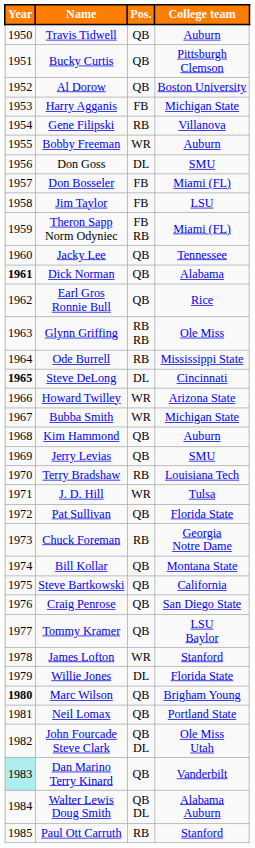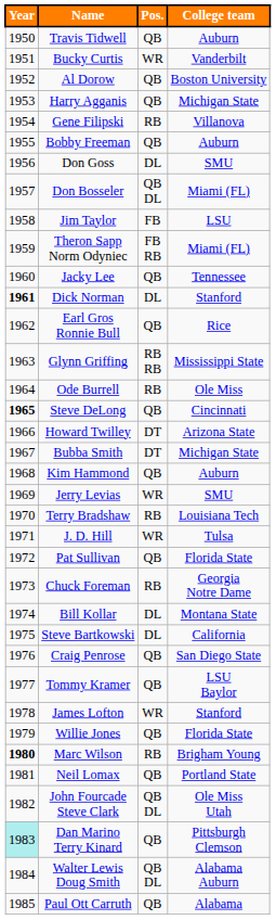 <table class="wikitable" style="text-align:center">
 <tr>
 <th style="background:#FF7E00; color:#fff; border:2px solid #000000;">Year</th>
 <th style="background:#FF7E00; color:#fff; border:2px solid #000000;">Name</th>
 <th style="background:#FF7E00; color:#fff; border:2px solid #000000;">Pos.</th>
 <th style="background:#FF7E00; color:#fff; border:2px solid #000000;">College team</th>
 </tr>
 <tr>
 <td>1950</td>
 <td><a href='#'>Travis Tidwell</a></td>
 <td>QB</td>
 <td><a href='#'>Auburn</a></td>
 </tr>
 <tr>
 <td>1951</td>
 <td><a href='#'>Bucky Curtis</a></td>
-<td>QB</td>
-<td><a href='#'>Pittsburgh</a><br><a href='#'>Clemson</a></td>
+<td>WR</td>
+<td><a href='#'>Vanderbilt</a></td>
 </tr>
 <tr>
 <td>1952</td>
 <td><a href='#'>Al Dorow</a></td>
 <td>QB</td>
 <td><a href='#'>Boston University</a></td>
 </tr>
 <tr>
 <td>1953</td>
 <td><a href='#'>Harry Agganis</a></td>
-<td>FB</td>
+<td>QB</td>
 <td><a href='#'>Michigan State</a></td>
 </tr>
 <tr>
 <td>1954</td>
 <td><a href='#'>Gene Filipski</a></td>
 <td>RB</td>
 <td><a href='#'>Villanova</a></td>
 </tr>
 <tr>
 <td>1955</td>
 <td><a href='#'>Bobby Freeman</a></td>
-<td>WR</td>
+<td>QB</td>
 <td><a href='#'>Auburn</a></td>
 </tr>
 <tr>
 <td>1956</td>
 <td>Don Goss</td>
 <td>DL</td>
 <td><a href='#'>SMU</a></td>
 </tr>
 <tr>
 <td>1957</td>
 <td><a href='#'>Don Bosseler</a></td>
-<td>FB</td>
+<td>QB<br>DL</td>
 <td><a href='#'>Miami (FL)</a></td>
 </tr>
 <tr>
 <td>1958</td>
 <td><a href='#'>Jim Taylor</a></td>
 <td>FB</td>
 <td><a href='#'>LSU</a></td>
 </tr>
 <tr>
 <td>1959</td>
 <td><a href='#'>Theron Sapp</a><br>Norm Odyniec</td>
 <td>FB<br>RB</td>
 <td><a href='#'>Miami (FL)</a></td>
 </tr>
 <tr>
 <td>1960</td>
 <td><a href='#'>Jacky Lee</a></td>
 <td>QB</td>
 <td><a href='#'>Tennessee</a></td>
 </tr>
 <tr>
 <td><strong>1961</strong></td>
 <td><a href='#'>Dick Norman</a></td>
-<td>QB</td>
-<td><a href='#'>Alabama</a></td>
+<td>DL</td>
+<td><a href='#'>Stanford</a></td>
 </tr>
 <tr>
 <td>1962</td>
 <td><a href='#'>Earl Gros</a><br><a href='#'>Ronnie Bull</a></td>
 <td>QB</td>
 <td><a href='#'>Rice</a></td>
 </tr>
 <tr>
 <td>1963</td>
 <td><a href='#'>Glynn Griffing</a></td>
 <td>RB<br>RB</td>
-<td><a href='#'>Ole Miss</a></td>
+<td><a href='#'>Mississippi State</a></td>
 </tr>
 <tr>
 <td>1964</td>
 <td><a href='#'>Ode Burrell</a></td>
 <td>RB</td>
-<td><a href='#'>Mississippi State</a></td>
+<td><a href='#'>Ole Miss</a></td>
 </tr>
 <tr>
 <td><strong>1965</strong></td>
 <td><a href='#'>Steve DeLong</a></td>
-<td>DL</td>
+<td>QB</td>
 <td><a href='#'>Cincinnati</a></td>
 </tr>
 <tr>
 <td>1966</td>
 <td><a href='#'>Howard Twilley</a></td>
-<td>WR</td>
+<td>DT</td>
 <td><a href='#'>Arizona State</a></td>
 </tr>
 <tr>
 <td>1967</td>
 <td><a href='#'>Bubba Smith</a></td>
-<td>WR</td>
+<td>DT</td>
 <td><a href='#'>Michigan State</a></td>
 </tr>
 <tr>
 <td>1968</td>
 <td><a href='#'>Kim Hammond</a></td>
 <td>QB</td>
 <td><a href='#'>Auburn</a></td>
 </tr>
 <tr>
 <td>1969</td>
 <td><a href='#'>Jerry Levias</a></td>
-<td>QB</td>
+<td>WR</td>
 <td><a href='#'>SMU</a></td>
 </tr>
 <tr>
 <td>1970</td>
 <td><a href='#'>Terry Bradshaw</a></td>
 <td>RB</td>
 <td><a href='#'>Louisiana Tech</a></td>
 </tr>
 <tr>
 <td>1971</td>
 <td><a href='#'>J. D. Hill</a></td>
 <td>WR</td>
 <td><a href='#'>Tulsa</a></td>
 </tr>
 <tr>
 <td>1972</td>
 <td><a href='#'>Pat Sullivan</a></td>
 <td>QB</td>
 <td><a href='#'>Florida State</a></td>
 </tr>
 <tr>
 <td>1973</td>
 <td><a href='#'>Chuck Foreman</a></td>
 <td>RB</td>
 <td><a href='#'>Georgia</a><br><a href='#'>Notre Dame</a></td>
 </tr>
 <tr>
 <td>1974</td>
 <td><a href='#'>Bill Kollar</a></td>
-<td>QB</td>
+<td>DL</td>
 <td><a href='#'>Montana State</a></td>
 </tr>
 <tr>
 <td>1975</td>
 <td><a href='#'>Steve Bartkowski</a></td>
-<td>QB</td>
+<td>DL</td>
 <td><a href='#'>California</a></td>
 </tr>
 <tr>
 <td>1976</td>
 <td><a href='#'>Craig Penrose</a></td>
 <td>QB</td>
 <td><a href='#'>San Diego State</a></td>
 </tr>
 <tr>
 <td>1977</td>
 <td><a href='#'>Tommy Kramer</a></td>
 <td>QB</td>
 <td><a href='#'>LSU</a><br><a href='#'>Baylor</a></td>
 </tr>
 <tr>
 <td>1978</td>
 <td><a href='#'>James Lofton</a></td>
 <td>WR</td>
 <td><a href='#'>Stanford</a></td>
 </tr>
 <tr>
 <td>1979</td>
 <td><a href='#'>Willie Jones</a></td>
-<td>DL</td>
+<td>QB</td>
 <td><a href='#'>Florida State</a></td>
 </tr>
 <tr>
 <td><strong>1980</strong></td>
 <td><a href='#'>Marc Wilson</a></td>
-<td>QB</td>
+<td>RB</td>
 <td><a href='#'>Brigham Young</a></td>
 </tr>
 <tr>
 <td>1981</td>
 <td><a href='#'>Neil Lomax</a></td>
 <td>QB</td>
 <td><a href='#'>Portland State</a></td>
 </tr>
 <tr>
 <td>1982</td>
 <td><a href='#'>John Fourcade</a><br><a href='#'>Steve Clark</a></td>
 <td>QB<br>DL</td>
 <td><a href='#'>Ole Miss</a><br><a href='#'>Utah</a></td>
 </tr>
 <tr>
 <td style="background: paleturquoise;">1983</td>
 <td><a href='#'>Dan Marino</a><br><a href='#'>Terry Kinard</a></td>
 <td>QB</td>
-<td><a href='#'>Vanderbilt</a></td>
+<td><a href='#'>Pittsburgh</a><br><a href='#'>Clemson</a></td>
 </tr>
 <tr>
 <td>1984</td>
 <td><a href='#'>Walter Lewis</a><br><a href='#'>Doug Smith</a></td>
 <td>QB<br>DL</td>
 <td><a href='#'>Alabama</a><br><a href='#'>Auburn</a></td>
 </tr>
 <tr>
 <td>1985</td>
 <td><a href='#'>Paul Ott Carruth</a></td>
-<td>RB</td>
-<td><a href='#'>Stanford</a></td>
+<td>QB</td>
+<td><a href='#'>Alabama</a></td>
 </tr>
 </table>
